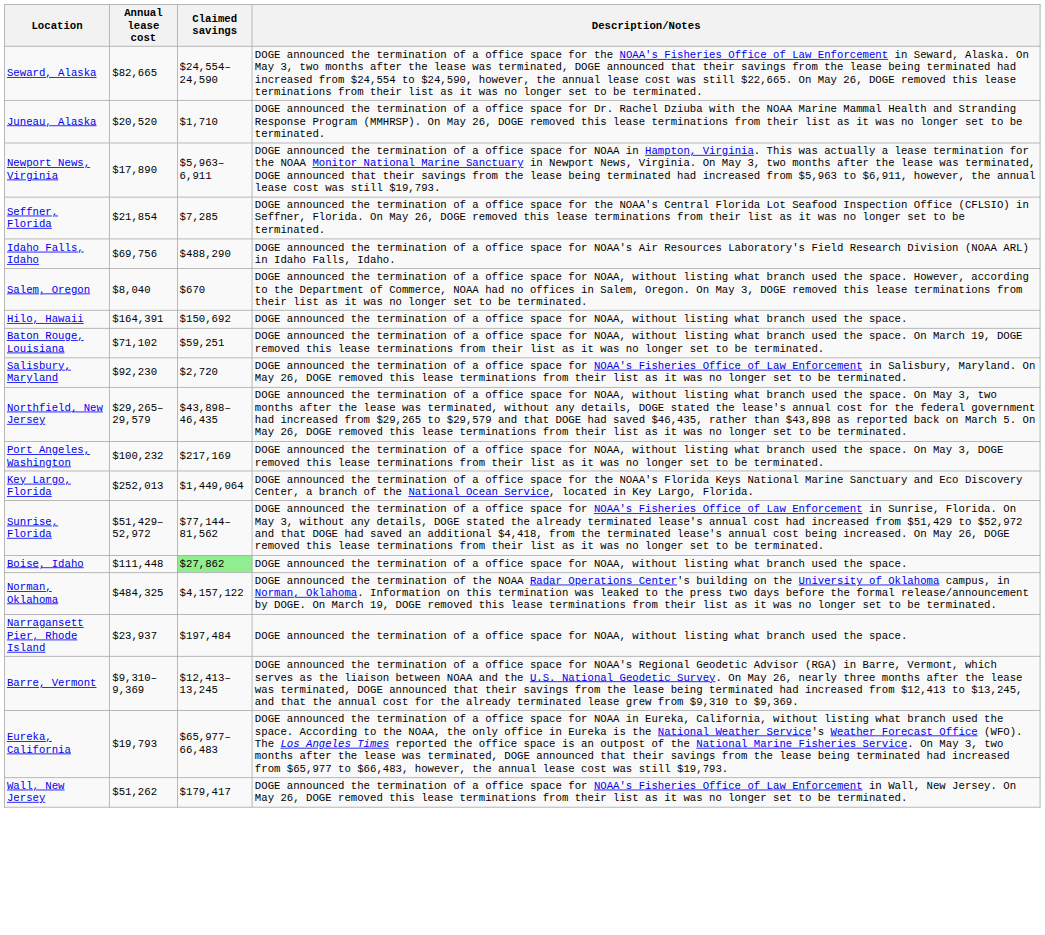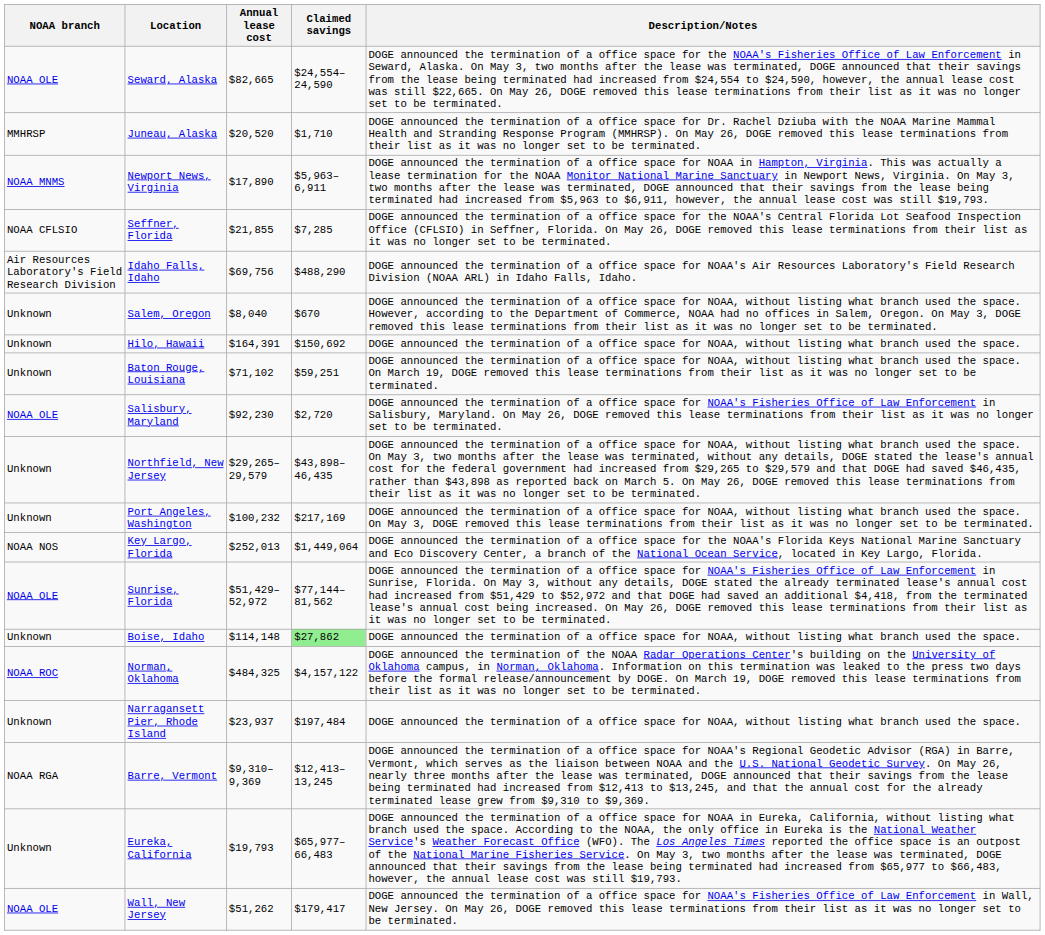 <table class="wikitable sortable" style="width:100%">
 <tr>
+<th scope="col">NOAA branch</th>
 <th scope="col">Location</th>
 <th scope="col">Annual lease cost</th>
 <th scope="col">Claimed savings</th>
 <th scope="col">Description/Notes</th>
 </tr>
 <tr>
+<td><a href='#'>NOAA OLE</a></td>
 <td><a href='#'>Seward, Alaska</a></td>
 <td>$82,665</td>
 <td>$24,554–24,590</td>
 <td>DOGE announced the termination of a  office space for the <a href='#'>NOAA's Fisheries Office of Law Enforcement</a> in Seward, Alaska. On May 3, two months after the lease was terminated, DOGE announced that their savings from the lease being terminated had increased from $24,554 to $24,590, however, the annual lease cost was still $22,665. On May 26, DOGE removed this lease terminations from their list as it was no longer set to be terminated.</td>
 </tr>
 <tr>
+<td>MMHRSP</td>
 <td><a href='#'>Juneau, Alaska</a></td>
 <td>$20,520</td>
 <td>$1,710</td>
 <td>DOGE announced the termination of a  office space for Dr. Rachel Dziuba with the NOAA Marine Mammal Health and Stranding Response Program (MMHRSP). On May 26, DOGE removed this lease terminations from their list as it was no longer set to be terminated.</td>
 </tr>
 <tr>
+<td><a href='#'>NOAA MNMS</a></td>
 <td><a href='#'>Newport News, Virginia</a></td>
 <td>$17,890</td>
 <td>$5,963–6,911</td>
 <td>DOGE announced the termination of a  office space for NOAA in <a href='#'>Hampton, Virginia</a>. This was actually a lease termination for the NOAA <a href='#'>Monitor National Marine Sanctuary</a> in Newport News, Virginia. On May 3, two months after the lease was terminated, DOGE announced that their savings from the lease being terminated had increased from $5,963 to $6,911, however, the annual lease cost was still $19,793.</td>
 </tr>
 <tr>
+<td>NOAA CFLSIO</td>
 <td><a href='#'>Seffner, Florida</a></td>
-<td>$21,854</td>
+<td>$21,855</td>
 <td>$7,285</td>
 <td>DOGE announced the termination of a  office space for the NOAA's Central Florida Lot Seafood Inspection Office (CFLSIO) in Seffner, Florida. On May 26, DOGE removed this lease terminations from their list as it was no longer set to be terminated.</td>
 </tr>
 <tr>
+<td>Air Resources Laboratory's Field Research Division</td>
 <td><a href='#'>Idaho Falls, Idaho</a></td>
 <td>$69,756</td>
 <td>$488,290</td>
 <td>DOGE announced the termination of a  office space for NOAA's Air Resources Laboratory's Field Research Division (NOAA ARL) in Idaho Falls, Idaho.</td>
 </tr>
 <tr>
+<td>Unknown</td>
 <td><a href='#'>Salem, Oregon</a></td>
 <td>$8,040</td>
 <td>$670</td>
 <td>DOGE announced the termination of a  office space for NOAA, without listing what branch used the space. However, according to the Department of Commerce, NOAA had no offices in Salem, Oregon. On May 3, DOGE removed this lease terminations from their list as it was no longer set to be terminated.</td>
 </tr>
 <tr>
+<td>Unknown</td>
 <td><a href='#'>Hilo, Hawaii</a></td>
 <td>$164,391</td>
 <td>$150,692</td>
 <td>DOGE announced the termination of a  office space for NOAA, without listing what branch used the space.</td>
 </tr>
 <tr>
+<td>Unknown</td>
 <td><a href='#'>Baton Rouge, Louisiana</a></td>
 <td>$71,102</td>
 <td>$59,251</td>
 <td>DOGE announced the termination of a  office space for NOAA, without listing what branch used the space. On March 19, DOGE removed this lease terminations from their list as it was no longer set to be terminated.</td>
 </tr>
 <tr>
+<td><a href='#'>NOAA OLE</a></td>
 <td><a href='#'>Salisbury, Maryland</a></td>
 <td>$92,230</td>
 <td>$2,720</td>
 <td>DOGE announced the termination of a  office space for <a href='#'>NOAA's Fisheries Office of Law Enforcement</a> in Salisbury, Maryland. On May 26, DOGE removed this lease terminations from their list as it was no longer set to be terminated.</td>
 </tr>
 <tr>
+<td>Unknown</td>
 <td><a href='#'>Northfield, New Jersey</a></td>
 <td>$29,265–29,579</td>
 <td>$43,898–46,435</td>
 <td>DOGE announced the termination of a  office space for NOAA, without listing what branch used the space. On May 3, two months after the lease was terminated, without any details, DOGE stated the lease's annual cost for the federal government had increased from $29,265 to $29,579 and that DOGE had saved $46,435, rather than $43,898 as reported back on March 5. On May 26, DOGE removed this lease terminations from their list as it was no longer set to be terminated.</td>
 </tr>
 <tr>
+<td>Unknown</td>
 <td><a href='#'>Port Angeles, Washington</a></td>
 <td>$100,232</td>
 <td>$217,169</td>
 <td>DOGE announced the termination of a  office space for NOAA, without listing what branch used the space. On May 3, DOGE removed this lease terminations from their list as it was no longer set to be terminated.</td>
 </tr>
 <tr>
+<td>NOAA NOS</td>
 <td><a href='#'>Key Largo, Florida</a></td>
 <td>$252,013</td>
 <td>$1,449,064</td>
 <td>DOGE announced the termination of a  office space for the NOAA's Florida Keys National Marine Sanctuary and Eco Discovery Center, a branch of the <a href='#'>National Ocean Service</a>, located in Key Largo, Florida.</td>
 </tr>
 <tr>
+<td><a href='#'>NOAA OLE</a></td>
 <td><a href='#'>Sunrise, Florida</a></td>
 <td>$51,429–52,972</td>
 <td>$77,144–81,562</td>
 <td>DOGE announced the termination of a  office space for <a href='#'>NOAA's Fisheries Office of Law Enforcement</a> in Sunrise, Florida. On May 3, without any details, DOGE stated the already terminated lease's annual cost had increased from $51,429 to $52,972 and that DOGE had saved an additional $4,418, from the terminated lease's annual cost being increased. On May 26, DOGE removed this lease terminations from their list as it was no longer set to be terminated.</td>
 </tr>
 <tr>
+<td>Unknown</td>
 <td><a href='#'>Boise, Idaho</a></td>
-<td>$111,448</td>
+<td>$114,148</td>
 <td style="background: lightgreen;">$27,862</td>
 <td>DOGE announced the termination of a  office space for NOAA, without listing what branch used the space.</td>
 </tr>
 <tr>
+<td><a href='#'>NOAA ROC</a></td>
 <td><a href='#'>Norman, Oklahoma</a></td>
 <td>$484,325</td>
 <td>$4,157,122</td>
 <td>DOGE announced the termination of the NOAA <a href='#'>Radar Operations Center</a>'s  building on the <a href='#'>University of Oklahoma</a> campus, in <a href='#'>Norman, Oklahoma</a>. Information on this termination was leaked to the press two days before the formal release/announcement by DOGE. On March 19, DOGE removed this lease terminations from their list as it was no longer set to be terminated.</td>
 </tr>
 <tr>
+<td>Unknown</td>
 <td><a href='#'>Narragansett Pier, Rhode Island</a></td>
 <td>$23,937</td>
 <td>$197,484</td>
 <td>DOGE announced the termination of a  office space for NOAA, without listing what branch used the space.</td>
 </tr>
 <tr>
+<td>NOAA RGA</td>
 <td><a href='#'>Barre, Vermont</a></td>
 <td>$9,310–9,369</td>
 <td>$12,413–13,245</td>
 <td>DOGE announced the termination of a  office space for NOAA's Regional Geodetic Advisor (RGA) in Barre, Vermont, which serves as the liaison between NOAA and the <a href='#'>U.S. National Geodetic Survey</a>. On May 26, nearly three months after the lease was terminated, DOGE announced that their savings from the lease being terminated had increased from $12,413 to $13,245, and that the annual cost for the already terminated lease grew from $9,310 to $9,369.</td>
 </tr>
 <tr>
+<td>Unknown</td>
 <td><a href='#'>Eureka, California</a></td>
 <td>$19,793</td>
 <td>$65,977–66,483</td>
 <td>DOGE announced the termination of a  office space for NOAA in Eureka, California, without listing what branch used the space. According to the NOAA, the only office in Eureka is the <a href='#'>National Weather Service</a>'s <a href='#'>Weather Forecast Office</a> (WFO). The <em><a href='#'>Los Angeles Times</a></em> reported the office space is an outpost of the <a href='#'>National Marine Fisheries Service</a>. On May 3, two months after the lease was terminated, DOGE announced that their savings from the lease being terminated had increased from $65,977 to $66,483, however, the annual lease cost was still $19,793.</td>
 </tr>
 <tr>
+<td><a href='#'>NOAA OLE</a></td>
 <td><a href='#'>Wall, New Jersey</a></td>
 <td>$51,262</td>
 <td>$179,417</td>
 <td>DOGE announced the termination of a  office space for <a href='#'>NOAA's Fisheries Office of Law Enforcement</a> in Wall, New Jersey. On May 26, DOGE removed this lease terminations from their list as it was no longer set to be terminated.</td>
 </tr>
 </table>
